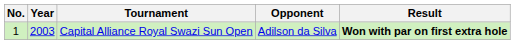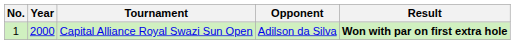 <table class="wikitable" style="font-size:95%;">
 <tr>
 <th>No.</th>
 <th>Year</th>
 <th>Tournament</th>
 <th>Opponent</th>
 <th>Result</th>
 </tr>
 <tr style="background:#D0F0C0;">
 <td align=center>1</td>
-<td><a href='#'>2003</a></td>
+<td><a href='#'>2000</a></td>
 <td><a href='#'>Capital Alliance Royal Swazi Sun Open</a></td>
 <td> <a href='#'>Adilson da Silva</a></td>
 <td><strong>Won with par on first extra hole</strong></td>
 </tr>
 </table>
